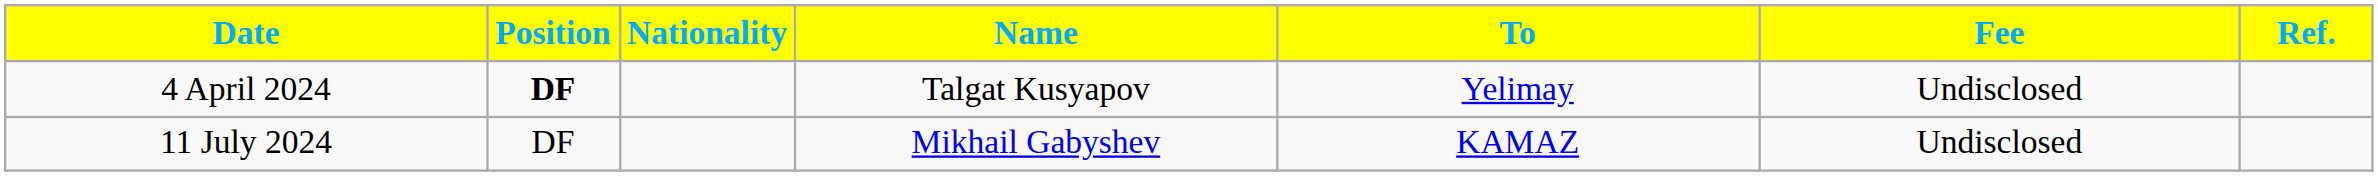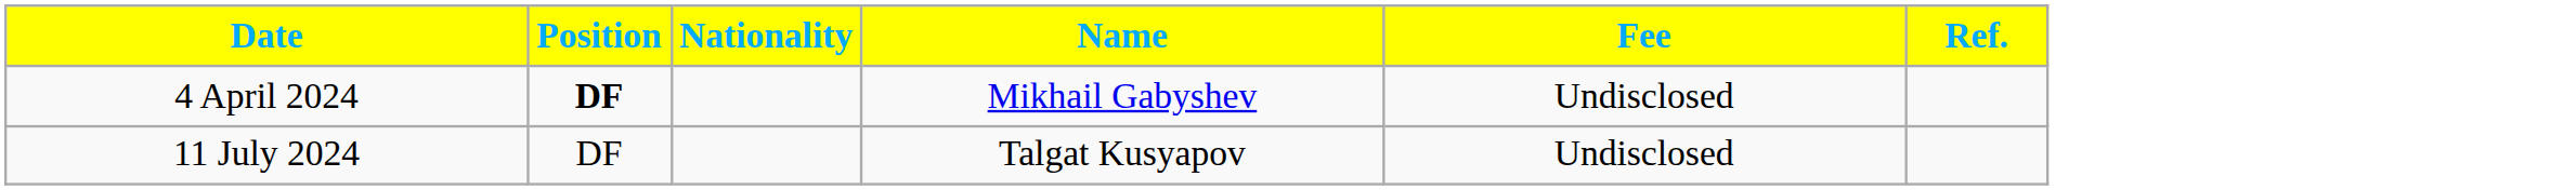 <table class="wikitable"  style="text-align:center; font-size:90%; ">
 <tr>
 <th style="background:#ffff00; color:#00AAFF; width:200px;">Date</th>
 <th style="background:#ffff00; color:#00AAFF; width:50px;">Position</th>
 <th style="background:#ffff00; color:#00AAFF; width:50px;">Nationality</th>
 <th style="background:#ffff00; color:#00AAFF; width:200px;">Name</th>
-<th style="background:#ffff00; color:#00AAFF; width:200px;">To</th>
 <th style="background:#ffff00; color:#00AAFF; width:200px;">Fee</th>
 <th style="background:#ffff00; color:#00AAFF; width:50px;">Ref.</th>
 </tr>
 <tr>
 <td>4 April 2024</td>
 <td><strong>DF</strong></td>
 <td></td>
-<td>Talgat Kusyapov</td>
-<td><a href='#'>Yelimay</a></td>
+<td><a href='#'>Mikhail Gabyshev</a></td>
 <td>Undisclosed</td>
 <td></td>
 </tr>
 <tr>
 <td>11 July 2024</td>
 <td>DF</td>
 <td></td>
-<td><a href='#'>Mikhail Gabyshev</a></td>
-<td><a href='#'>KAMAZ</a></td>
+<td>Talgat Kusyapov</td>
 <td>Undisclosed</td>
 <td></td>
 </tr>
 </table>
